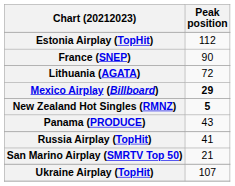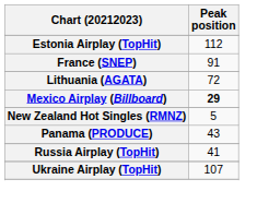 <table class="wikitable sortable plainrowheaders" style="text-align:center">
 <tr>
 <th scope="col">Chart (20212023)</th>
 <th scope="col">Peak<br>position</th>
 </tr>
 <tr>
 </tr>
 <tr>
 </tr>
 <tr>
 </tr>
 <tr>
 </tr>
 <tr>
 </tr>
 <tr>
 </tr>
 <tr>
 <th scope="row">Estonia Airplay (<a href='#'>TopHit</a>)</th>
 <td>112</td>
 </tr>
 <tr>
 <th scope="row">France (<a href='#'>SNEP</a>)</th>
-<td>90</td>
+<td>91</td>
 </tr>
 <tr>
 </tr>
 <tr>
 </tr>
 <tr>
 </tr>
 <tr>
 </tr>
 <tr>
 </tr>
 <tr>
 </tr>
 <tr>
 <th scope="row">Lithuania (<a href='#'>AGATA</a>)</th>
 <td>72</td>
 </tr>
 <tr>
 <th scope="row"><a href='#'>Mexico Airplay</a> (<em><a href='#'>Billboard</a></em>)</th>
 <td><strong>29</strong></td>
 </tr>
 <tr>
 </tr>
 <tr>
 </tr>
 <tr>
 <th scope="row">New Zealand Hot Singles (<a href='#'>RMNZ</a>)</th>
-<td><strong>5</strong></td>
+<td>5</td>
 </tr>
 <tr>
 <th scope="row">Panama (<a href='#'>PRODUCE</a>)</th>
 <td>43</td>
 </tr>
 <tr>
 </tr>
 <tr>
 <th scope="row">Russia Airplay (<a href='#'>TopHit</a>)</th>
 <td>41</td>
-</tr>
-<tr>
-<th scope="row">San Marino Airplay (<a href='#'>SMRTV Top 50</a>)</th>
-<td>21</td>
 </tr>
 <tr>
 </tr>
 <tr>
 </tr>
 <tr>
 </tr>
 <tr>
 </tr>
 <tr>
 <th scope="row">Ukraine Airplay (<a href='#'>TopHit</a>)</th>
 <td>107</td>
 </tr>
 <tr>
 </tr>
 <tr>
 </tr>
 <tr>
 </tr>
 <tr>
 </tr>
 </table>
